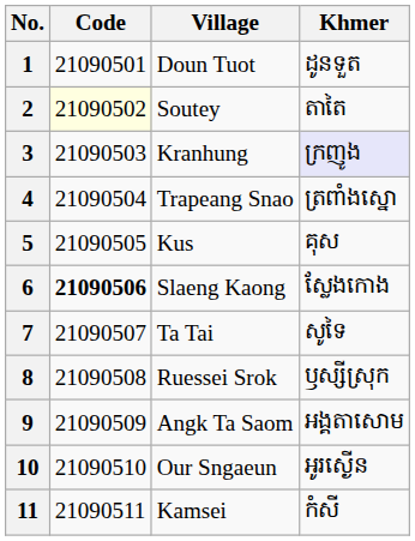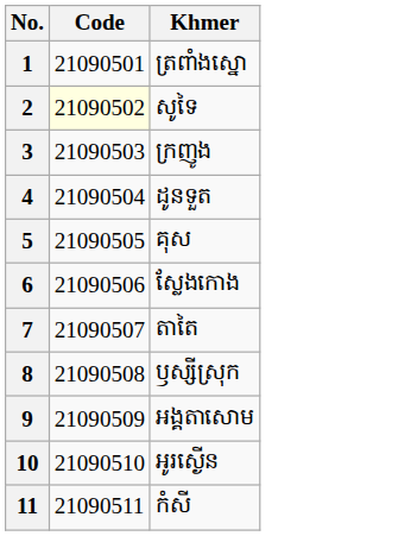 <table class="wikitable sortable mw-collapsible">
 <tr>
 <th>No.</th>
 <th>Code</th>
-<th>Village</th>
 <th>Khmer</th>
 </tr>
 <tr>
 <th>1</th>
 <td>21090501</td>
-<td>Doun Tuot</td>
-<td>ដូនទួត</td>
+<td>ត្រពាំងស្នោ</td>
 </tr>
 <tr>
 <th>2</th>
 <td style="background: lightyellow;">21090502</td>
-<td>Soutey</td>
-<td>តាតៃ</td>
+<td>សូទៃ</td>
 </tr>
 <tr>
 <th>3</th>
 <td>21090503</td>
-<td>Kranhung</td>
-<td style="background: lavender;">ក្រញូង</td>
+<td>ក្រញូង</td>
 </tr>
 <tr>
 <th>4</th>
 <td>21090504</td>
-<td>Trapeang Snao</td>
-<td>ត្រពាំងស្នោ</td>
+<td>ដូនទួត</td>
 </tr>
 <tr>
 <th>5</th>
 <td>21090505</td>
-<td>Kus</td>
 <td>គុស</td>
 </tr>
 <tr>
 <th>6</th>
-<td><strong>21090506</strong></td>
-<td>Slaeng Kaong</td>
+<td>21090506</td>
 <td>ស្លែងកោង</td>
 </tr>
 <tr>
 <th>7</th>
 <td>21090507</td>
-<td>Ta Tai</td>
-<td>សូទៃ</td>
+<td>តាតៃ</td>
 </tr>
 <tr>
 <th>8</th>
 <td>21090508</td>
-<td>Ruessei Srok</td>
 <td>ឫស្សីស្រុក</td>
 </tr>
 <tr>
 <th>9</th>
 <td>21090509</td>
-<td>Angk Ta Saom</td>
 <td>អង្គតាសោម</td>
 </tr>
 <tr>
 <th>10</th>
 <td>21090510</td>
-<td>Our Sngaeun</td>
 <td>អូរស្ងើន</td>
 </tr>
 <tr>
 <th>11</th>
 <td>21090511</td>
-<td>Kamsei</td>
 <td>កំសី</td>
 </tr>
 </table>
